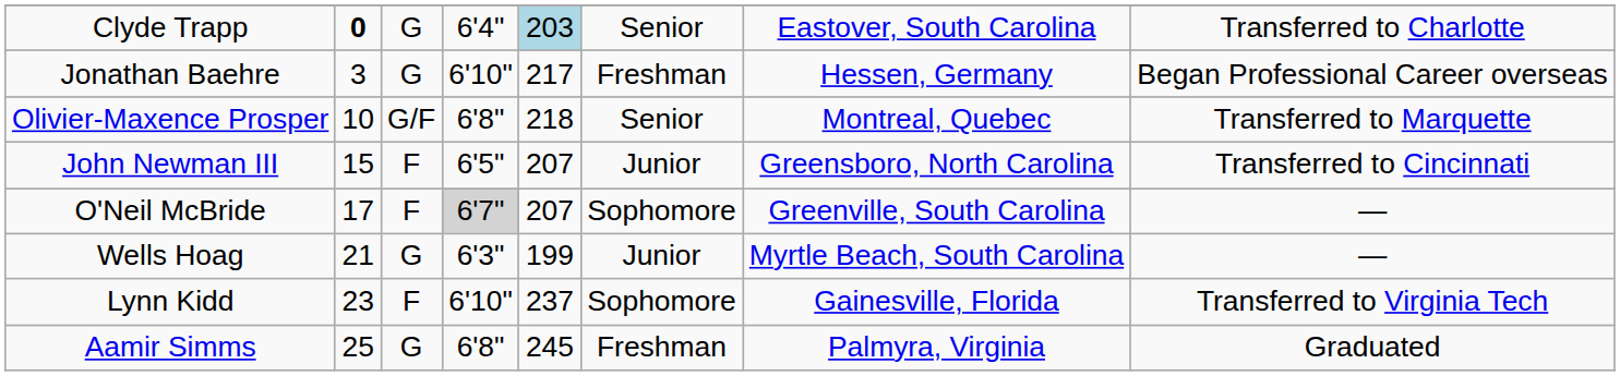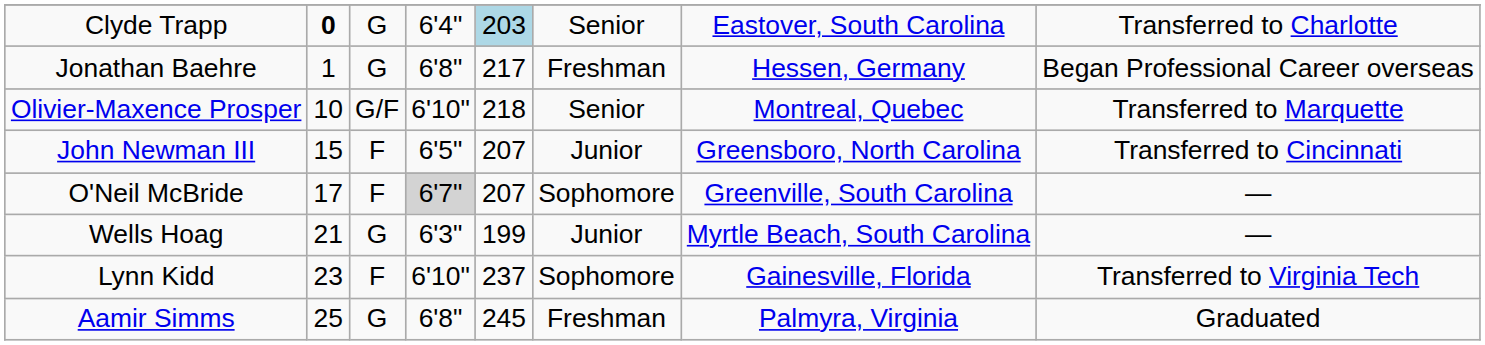 <table class="wikitable sortable" border="1" style="text-align: center;">
 <tr align=center>
 </tr>
 <tr>
 <td>Clyde Trapp</td>
 <td><strong>0</strong></td>
 <td>G</td>
 <td>6'4"</td>
 <td style="background: lightblue;">203</td>
 <td>Senior</td>
 <td><a href='#'>Eastover, South Carolina</a></td>
 <td>Transferred to <a href='#'>Charlotte</a></td>
 </tr>
 <tr>
 <td>Jonathan Baehre</td>
-<td>3</td>
+<td>1</td>
 <td>G</td>
-<td>6'10"</td>
+<td>6'8"</td>
 <td>217</td>
 <td>Freshman</td>
 <td><a href='#'>Hessen, Germany</a></td>
 <td>Began Professional Career overseas</td>
 </tr>
 <tr>
 <td><a href='#'>Olivier-Maxence Prosper</a></td>
 <td>10</td>
 <td>G/F</td>
-<td>6'8"</td>
+<td>6'10"</td>
 <td>218</td>
 <td>Senior</td>
 <td><a href='#'>Montreal, Quebec</a></td>
 <td>Transferred to <a href='#'>Marquette</a></td>
 </tr>
 <tr>
 <td><a href='#'>John Newman III</a></td>
 <td>15</td>
 <td>F</td>
 <td>6'5"</td>
 <td>207</td>
 <td>Junior</td>
 <td><a href='#'>Greensboro, North Carolina</a></td>
 <td>Transferred to <a href='#'>Cincinnati</a></td>
 </tr>
 <tr>
 <td>O'Neil McBride</td>
 <td>17</td>
 <td>F</td>
 <td style="background: lightgrey;">6'7"</td>
 <td>207</td>
 <td>Sophomore</td>
 <td><a href='#'>Greenville, South Carolina</a></td>
 <td>—</td>
 </tr>
 <tr>
 <td>Wells Hoag</td>
 <td>21</td>
 <td>G</td>
 <td>6'3"</td>
 <td>199</td>
 <td>Junior</td>
 <td><a href='#'>Myrtle Beach, South Carolina</a></td>
 <td>—</td>
 </tr>
 <tr>
 <td>Lynn Kidd</td>
 <td>23</td>
 <td>F</td>
 <td>6'10"</td>
 <td>237</td>
 <td>Sophomore</td>
 <td><a href='#'>Gainesville, Florida</a></td>
 <td>Transferred to <a href='#'>Virginia Tech</a></td>
 </tr>
 <tr>
 <td><a href='#'>Aamir Simms</a></td>
 <td>25</td>
 <td>G</td>
 <td>6'8"</td>
 <td>245</td>
 <td>Freshman</td>
 <td><a href='#'>Palmyra, Virginia</a></td>
 <td>Graduated</td>
 </tr>
 </table>
